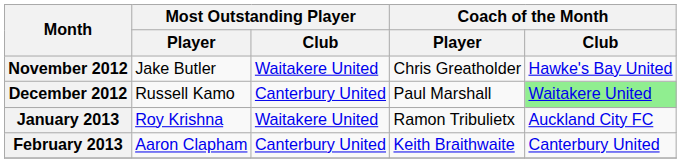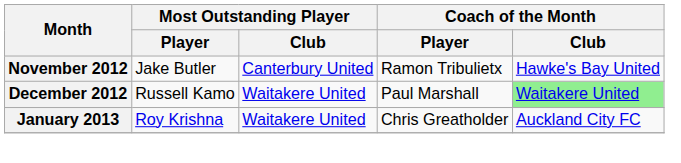 <table class="wikitable">
 <tr>
 <th rowspan="2">Month</th>
 <th colspan="2">Most Outstanding Player</th>
 <th colspan="2">Coach of the Month</th>
 </tr>
 <tr>
 <th>Player</th>
 <th>Club</th>
 <th>Player</th>
 <th>Club</th>
 </tr>
 <tr>
 <th>November 2012</th>
 <td> Jake Butler</td>
-<td><a href='#'>Waitakere United</a></td>
-<td> Chris Greatholder</td>
+<td><a href='#'>Canterbury United</a></td>
+<td> Ramon Tribulietx</td>
 <td><a href='#'>Hawke's Bay United</a></td>
 </tr>
 <tr>
 <th>December 2012</th>
 <td> Russell Kamo</td>
-<td><a href='#'>Canterbury United</a></td>
+<td><a href='#'>Waitakere United</a></td>
 <td> Paul Marshall</td>
 <td style="background: lightgreen;"><a href='#'>Waitakere United</a></td>
 </tr>
 <tr>
 <th>January 2013</th>
 <td> <a href='#'>Roy Krishna</a></td>
 <td><a href='#'>Waitakere United</a></td>
-<td> Ramon Tribulietx</td>
+<td> Chris Greatholder</td>
 <td><a href='#'>Auckland City FC</a></td>
-</tr>
-<tr>
-<th>February 2013</th>
-<td> <a href='#'>Aaron Clapham</a></td>
-<td><a href='#'>Canterbury United</a></td>
-<td> <a href='#'>Keith Braithwaite</a></td>
-<td><a href='#'>Canterbury United</a></td>
 </tr>
 <tr>
 </tr>
 </table>
